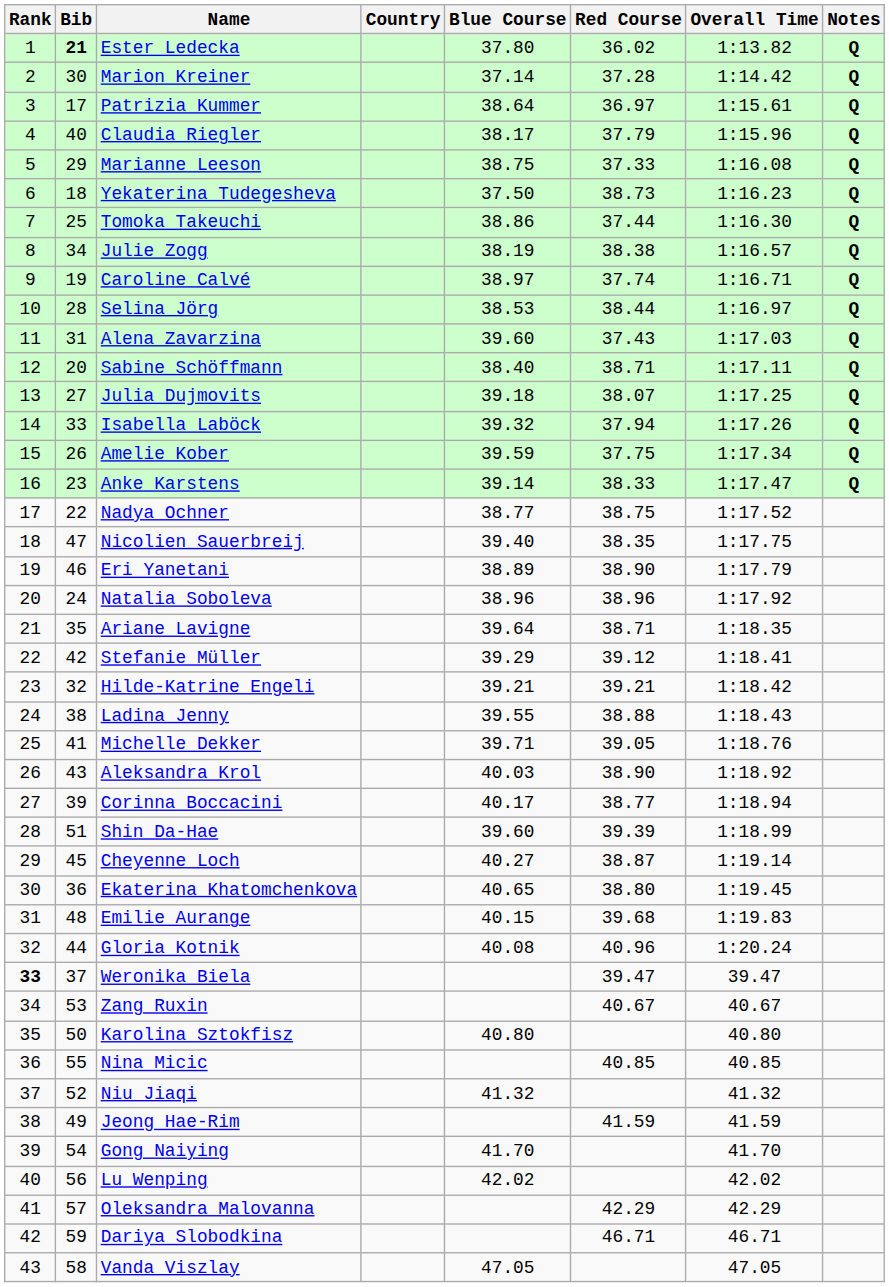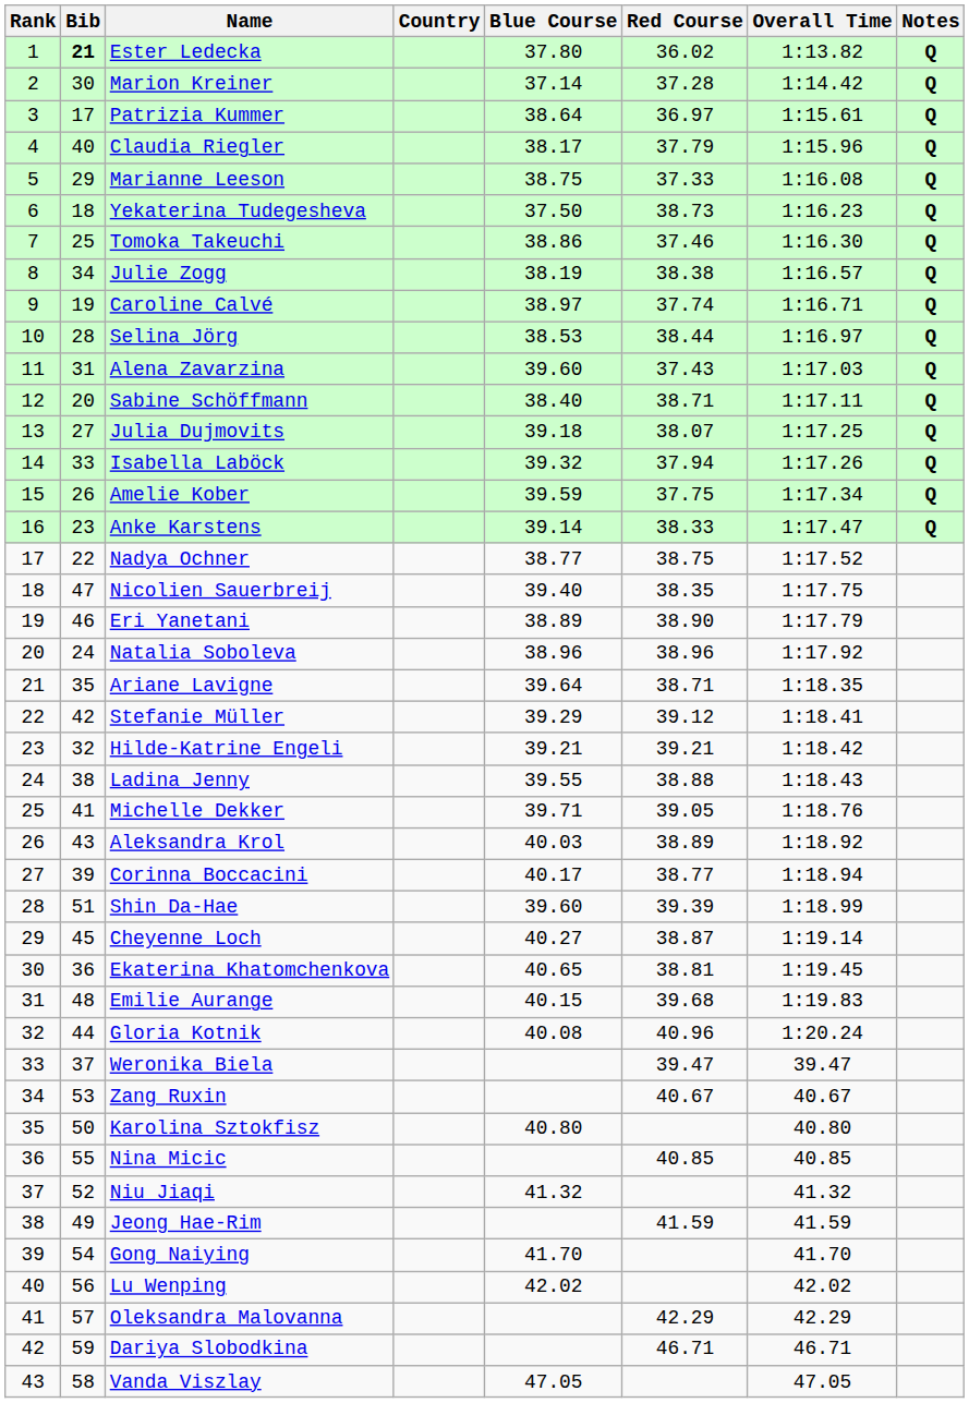 <table class="wikitable sortable" style="text-align:center">
 <tr>
 <th>Rank</th>
 <th>Bib</th>
 <th>Name</th>
 <th>Country</th>
 <th>Blue Course</th>
 <th>Red Course</th>
 <th>Overall Time</th>
 <th>Notes</th>
 </tr>
 <tr bgcolor="#ccffcc">
 <td>1</td>
 <td><strong>21</strong></td>
 <td align=left><a href='#'>Ester Ledecka</a></td>
 <td align=left></td>
 <td>37.80</td>
 <td>36.02</td>
 <td>1:13.82</td>
 <td><strong>Q</strong></td>
 </tr>
 <tr bgcolor="#ccffcc">
 <td>2</td>
 <td>30</td>
 <td align=left><a href='#'>Marion Kreiner</a></td>
 <td align=left></td>
 <td>37.14</td>
 <td>37.28</td>
 <td>1:14.42</td>
 <td><strong>Q</strong></td>
 </tr>
 <tr bgcolor="#ccffcc">
 <td>3</td>
 <td>17</td>
 <td align=left><a href='#'>Patrizia Kummer</a></td>
 <td align=left></td>
 <td>38.64</td>
 <td>36.97</td>
 <td>1:15.61</td>
 <td><strong>Q</strong></td>
 </tr>
 <tr bgcolor="#ccffcc">
 <td>4</td>
 <td>40</td>
 <td align=left><a href='#'>Claudia Riegler</a></td>
 <td align=left></td>
 <td>38.17</td>
 <td>37.79</td>
 <td>1:15.96</td>
 <td><strong>Q</strong></td>
 </tr>
 <tr bgcolor="#ccffcc">
 <td>5</td>
 <td>29</td>
 <td align=left><a href='#'>Marianne Leeson</a></td>
 <td align=left></td>
 <td>38.75</td>
 <td>37.33</td>
 <td>1:16.08</td>
 <td><strong>Q</strong></td>
 </tr>
 <tr bgcolor="#ccffcc">
 <td>6</td>
 <td>18</td>
 <td align=left><a href='#'>Yekaterina Tudegesheva</a></td>
 <td align=left></td>
 <td>37.50</td>
 <td>38.73</td>
 <td>1:16.23</td>
 <td><strong>Q</strong></td>
 </tr>
 <tr bgcolor="#ccffcc">
 <td>7</td>
 <td>25</td>
 <td align=left><a href='#'>Tomoka Takeuchi</a></td>
 <td align=left></td>
 <td>38.86</td>
-<td>37.44</td>
+<td>37.46</td>
 <td>1:16.30</td>
 <td><strong>Q</strong></td>
 </tr>
 <tr bgcolor="#ccffcc">
 <td>8</td>
 <td>34</td>
 <td align=left><a href='#'>Julie Zogg</a></td>
 <td align=left></td>
 <td>38.19</td>
 <td>38.38</td>
 <td>1:16.57</td>
 <td><strong>Q</strong></td>
 </tr>
 <tr bgcolor="#ccffcc">
 <td>9</td>
 <td>19</td>
 <td align=left><a href='#'>Caroline Calvé</a></td>
 <td align=left></td>
 <td>38.97</td>
 <td>37.74</td>
 <td>1:16.71</td>
 <td><strong>Q</strong></td>
 </tr>
 <tr bgcolor="#ccffcc">
 <td>10</td>
 <td>28</td>
 <td align=left><a href='#'>Selina Jörg</a></td>
 <td align=left></td>
 <td>38.53</td>
 <td>38.44</td>
 <td>1:16.97</td>
 <td><strong>Q</strong></td>
 </tr>
 <tr bgcolor="#ccffcc">
 <td>11</td>
 <td>31</td>
 <td align=left><a href='#'>Alena Zavarzina</a></td>
 <td align=left></td>
 <td>39.60</td>
 <td>37.43</td>
 <td>1:17.03</td>
 <td><strong>Q</strong></td>
 </tr>
 <tr bgcolor="#ccffcc">
 <td>12</td>
 <td>20</td>
 <td align=left><a href='#'>Sabine Schöffmann</a></td>
 <td align=left></td>
 <td>38.40</td>
 <td>38.71</td>
 <td>1:17.11</td>
 <td><strong>Q</strong></td>
 </tr>
 <tr bgcolor="#ccffcc">
 <td>13</td>
 <td>27</td>
 <td align=left><a href='#'>Julia Dujmovits</a></td>
 <td align=left></td>
 <td>39.18</td>
 <td>38.07</td>
 <td>1:17.25</td>
 <td><strong>Q</strong></td>
 </tr>
 <tr bgcolor="#ccffcc">
 <td>14</td>
 <td>33</td>
 <td align=left><a href='#'>Isabella Laböck</a></td>
 <td align=left></td>
 <td>39.32</td>
 <td>37.94</td>
 <td>1:17.26</td>
 <td><strong>Q</strong></td>
 </tr>
 <tr bgcolor="#ccffcc">
 <td>15</td>
 <td>26</td>
 <td align=left><a href='#'>Amelie Kober</a></td>
 <td align=left></td>
 <td>39.59</td>
 <td>37.75</td>
 <td>1:17.34</td>
 <td><strong>Q</strong></td>
 </tr>
 <tr bgcolor="#ccffcc">
 <td>16</td>
 <td>23</td>
 <td align=left><a href='#'>Anke Karstens</a></td>
 <td align=left></td>
 <td>39.14</td>
 <td>38.33</td>
 <td>1:17.47</td>
 <td><strong>Q</strong></td>
 </tr>
 <tr>
 <td>17</td>
 <td>22</td>
 <td align=left><a href='#'>Nadya Ochner</a></td>
 <td align=left></td>
 <td>38.77</td>
 <td>38.75</td>
 <td>1:17.52</td>
 <td></td>
 </tr>
 <tr>
 <td>18</td>
 <td>47</td>
 <td align=left><a href='#'>Nicolien Sauerbreij</a></td>
 <td align=left></td>
 <td>39.40</td>
 <td>38.35</td>
 <td>1:17.75</td>
 <td></td>
 </tr>
 <tr>
 <td>19</td>
 <td>46</td>
 <td align=left><a href='#'>Eri Yanetani</a></td>
 <td align=left></td>
 <td>38.89</td>
 <td>38.90</td>
 <td>1:17.79</td>
 <td></td>
 </tr>
 <tr>
 <td>20</td>
 <td>24</td>
 <td align=left><a href='#'>Natalia Soboleva</a></td>
 <td align=left></td>
 <td>38.96</td>
 <td>38.96</td>
 <td>1:17.92</td>
 <td></td>
 </tr>
 <tr>
 <td>21</td>
 <td>35</td>
 <td align=left><a href='#'>Ariane Lavigne</a></td>
 <td align=left></td>
 <td>39.64</td>
 <td>38.71</td>
 <td>1:18.35</td>
 <td></td>
 </tr>
 <tr>
 <td>22</td>
 <td>42</td>
 <td align=left><a href='#'>Stefanie Müller</a></td>
 <td align=left></td>
 <td>39.29</td>
 <td>39.12</td>
 <td>1:18.41</td>
 <td></td>
 </tr>
 <tr>
 <td>23</td>
 <td>32</td>
 <td align=left><a href='#'>Hilde-Katrine Engeli</a></td>
 <td align=left></td>
 <td>39.21</td>
 <td>39.21</td>
 <td>1:18.42</td>
 <td></td>
 </tr>
 <tr>
 <td>24</td>
 <td>38</td>
 <td align=left><a href='#'>Ladina Jenny</a></td>
 <td align=left></td>
 <td>39.55</td>
 <td>38.88</td>
 <td>1:18.43</td>
 <td></td>
 </tr>
 <tr>
 <td>25</td>
 <td>41</td>
 <td align=left><a href='#'>Michelle Dekker</a></td>
 <td align=left></td>
 <td>39.71</td>
 <td>39.05</td>
 <td>1:18.76</td>
 <td></td>
 </tr>
 <tr>
 <td>26</td>
 <td>43</td>
 <td align=left><a href='#'>Aleksandra Krol</a></td>
 <td align=left></td>
 <td>40.03</td>
-<td>38.90</td>
+<td>38.89</td>
 <td>1:18.92</td>
 <td></td>
 </tr>
 <tr>
 <td>27</td>
 <td>39</td>
 <td align=left><a href='#'>Corinna Boccacini</a></td>
 <td align=left></td>
 <td>40.17</td>
 <td>38.77</td>
 <td>1:18.94</td>
 <td></td>
 </tr>
 <tr>
 <td>28</td>
 <td>51</td>
 <td align=left><a href='#'>Shin Da-Hae</a></td>
 <td align=left></td>
 <td>39.60</td>
 <td>39.39</td>
 <td>1:18.99</td>
 <td></td>
 </tr>
 <tr>
 <td>29</td>
 <td>45</td>
 <td align=left><a href='#'>Cheyenne Loch</a></td>
 <td align=left></td>
 <td>40.27</td>
 <td>38.87</td>
 <td>1:19.14</td>
 <td></td>
 </tr>
 <tr>
 <td>30</td>
 <td>36</td>
 <td align=left><a href='#'>Ekaterina Khatomchenkova</a></td>
 <td align=left></td>
 <td>40.65</td>
-<td>38.80</td>
+<td>38.81</td>
 <td>1:19.45</td>
 <td></td>
 </tr>
 <tr>
 <td>31</td>
 <td>48</td>
 <td align=left><a href='#'>Emilie Aurange</a></td>
 <td align=left></td>
 <td>40.15</td>
 <td>39.68</td>
 <td>1:19.83</td>
 <td></td>
 </tr>
 <tr>
 <td>32</td>
 <td>44</td>
 <td align=left><a href='#'>Gloria Kotnik</a></td>
 <td align=left></td>
 <td>40.08</td>
 <td>40.96</td>
 <td>1:20.24</td>
 <td></td>
 </tr>
 <tr>
-<td><strong>33</strong></td>
+<td>33</td>
 <td>37</td>
 <td align=left><a href='#'>Weronika Biela</a></td>
 <td align=left></td>
 <td></td>
 <td>39.47</td>
 <td>39.47</td>
 <td></td>
 </tr>
 <tr>
 <td>34</td>
 <td>53</td>
 <td align=left><a href='#'>Zang Ruxin</a></td>
 <td align=left></td>
 <td></td>
 <td>40.67</td>
 <td>40.67</td>
 <td></td>
 </tr>
 <tr>
 <td>35</td>
 <td>50</td>
 <td align=left><a href='#'>Karolina Sztokfisz</a></td>
 <td align=left></td>
 <td>40.80</td>
 <td></td>
 <td>40.80</td>
 <td></td>
 </tr>
 <tr>
 <td>36</td>
 <td>55</td>
 <td align=left><a href='#'>Nina Micic</a></td>
 <td align=left></td>
 <td></td>
 <td>40.85</td>
 <td>40.85</td>
 <td></td>
 </tr>
 <tr>
 <td>37</td>
 <td>52</td>
 <td align=left><a href='#'>Niu Jiaqi</a></td>
 <td align=left></td>
 <td>41.32</td>
 <td></td>
 <td>41.32</td>
 <td></td>
 </tr>
 <tr>
 <td>38</td>
 <td>49</td>
 <td align=left><a href='#'>Jeong Hae-Rim</a></td>
 <td align=left></td>
 <td></td>
 <td>41.59</td>
 <td>41.59</td>
 <td></td>
 </tr>
 <tr>
 <td>39</td>
 <td>54</td>
 <td align=left><a href='#'>Gong Naiying</a></td>
 <td align=left></td>
 <td>41.70</td>
 <td></td>
 <td>41.70</td>
 <td></td>
 </tr>
 <tr>
 <td>40</td>
 <td>56</td>
 <td align=left><a href='#'>Lu Wenping</a></td>
 <td align=left></td>
 <td>42.02</td>
 <td></td>
 <td>42.02</td>
 <td></td>
 </tr>
 <tr>
 <td>41</td>
 <td>57</td>
 <td align=left><a href='#'>Oleksandra Malovanna</a></td>
 <td align=left></td>
 <td></td>
 <td>42.29</td>
 <td>42.29</td>
 <td></td>
 </tr>
 <tr>
 <td>42</td>
 <td>59</td>
 <td align=left><a href='#'>Dariya Slobodkina</a></td>
 <td align=left></td>
 <td></td>
 <td>46.71</td>
 <td>46.71</td>
 <td></td>
 </tr>
 <tr>
 <td>43</td>
 <td>58</td>
 <td align=left><a href='#'>Vanda Viszlay</a></td>
 <td align=left></td>
 <td>47.05</td>
 <td></td>
 <td>47.05</td>
 <td></td>
 </tr>
 </table>
